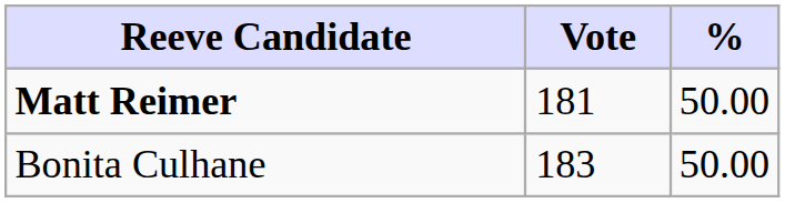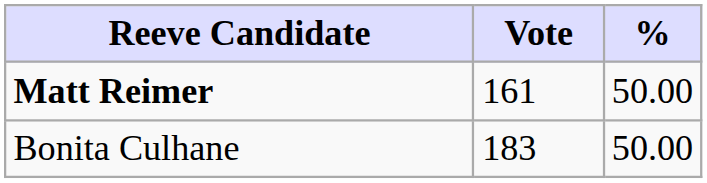 <table class="wikitable">
 <tr>
 <th style="background:#ddf; width:200px;">Reeve Candidate</th>
 <th style="background:#ddf; width:50px;">Vote</th>
 <th style="background:#ddf; width:30px;">%</th>
 </tr>
 <tr>
 <td><strong>Matt Reimer</strong></td>
-<td>181</td>
+<td>161</td>
 <td>50.00</td>
 </tr>
 <tr>
 <td>Bonita Culhane</td>
 <td>183</td>
 <td>50.00</td>
 </tr>
 </table>
